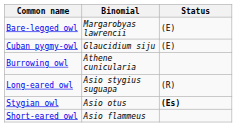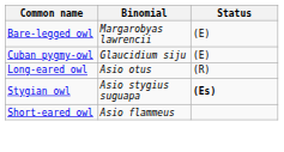 <table width=60% class="wikitable">
 <tr>
 <th width=34%>Common name</th>
 <th width=34%>Binomial</th>
 <th width=32%>Status</th>
 </tr>
 <tr>
 <td><a href='#'>Bare-legged owl</a></td>
 <td><em>Margarobyas lawrencii</em></td>
 <td>(E)</td>
 </tr>
 <tr>
 <td><a href='#'>Cuban pygmy-owl</a></td>
 <td><em>Glaucidium siju</em></td>
 <td>(E)</td>
 </tr>
 <tr>
-<td><a href='#'>Burrowing owl</a></td>
-<td><em>Athene cunicularia</em></td>
-<td></td>
-</tr>
-<tr>
 <td><a href='#'>Long-eared owl</a></td>
-<td><em>Asio stygius suguapa</em></td>
+<td><em>Asio otus</em></td>
 <td>(R)</td>
 </tr>
 <tr>
 <td><a href='#'>Stygian owl</a></td>
-<td><em>Asio otus</em></td>
+<td><em>Asio stygius suguapa</em></td>
 <td><strong>(Es)</strong></td>
 </tr>
 <tr>
 <td><a href='#'>Short-eared owl</a></td>
 <td><em>Asio flammeus</em></td>
 <td></td>
 </tr>
 </table>
